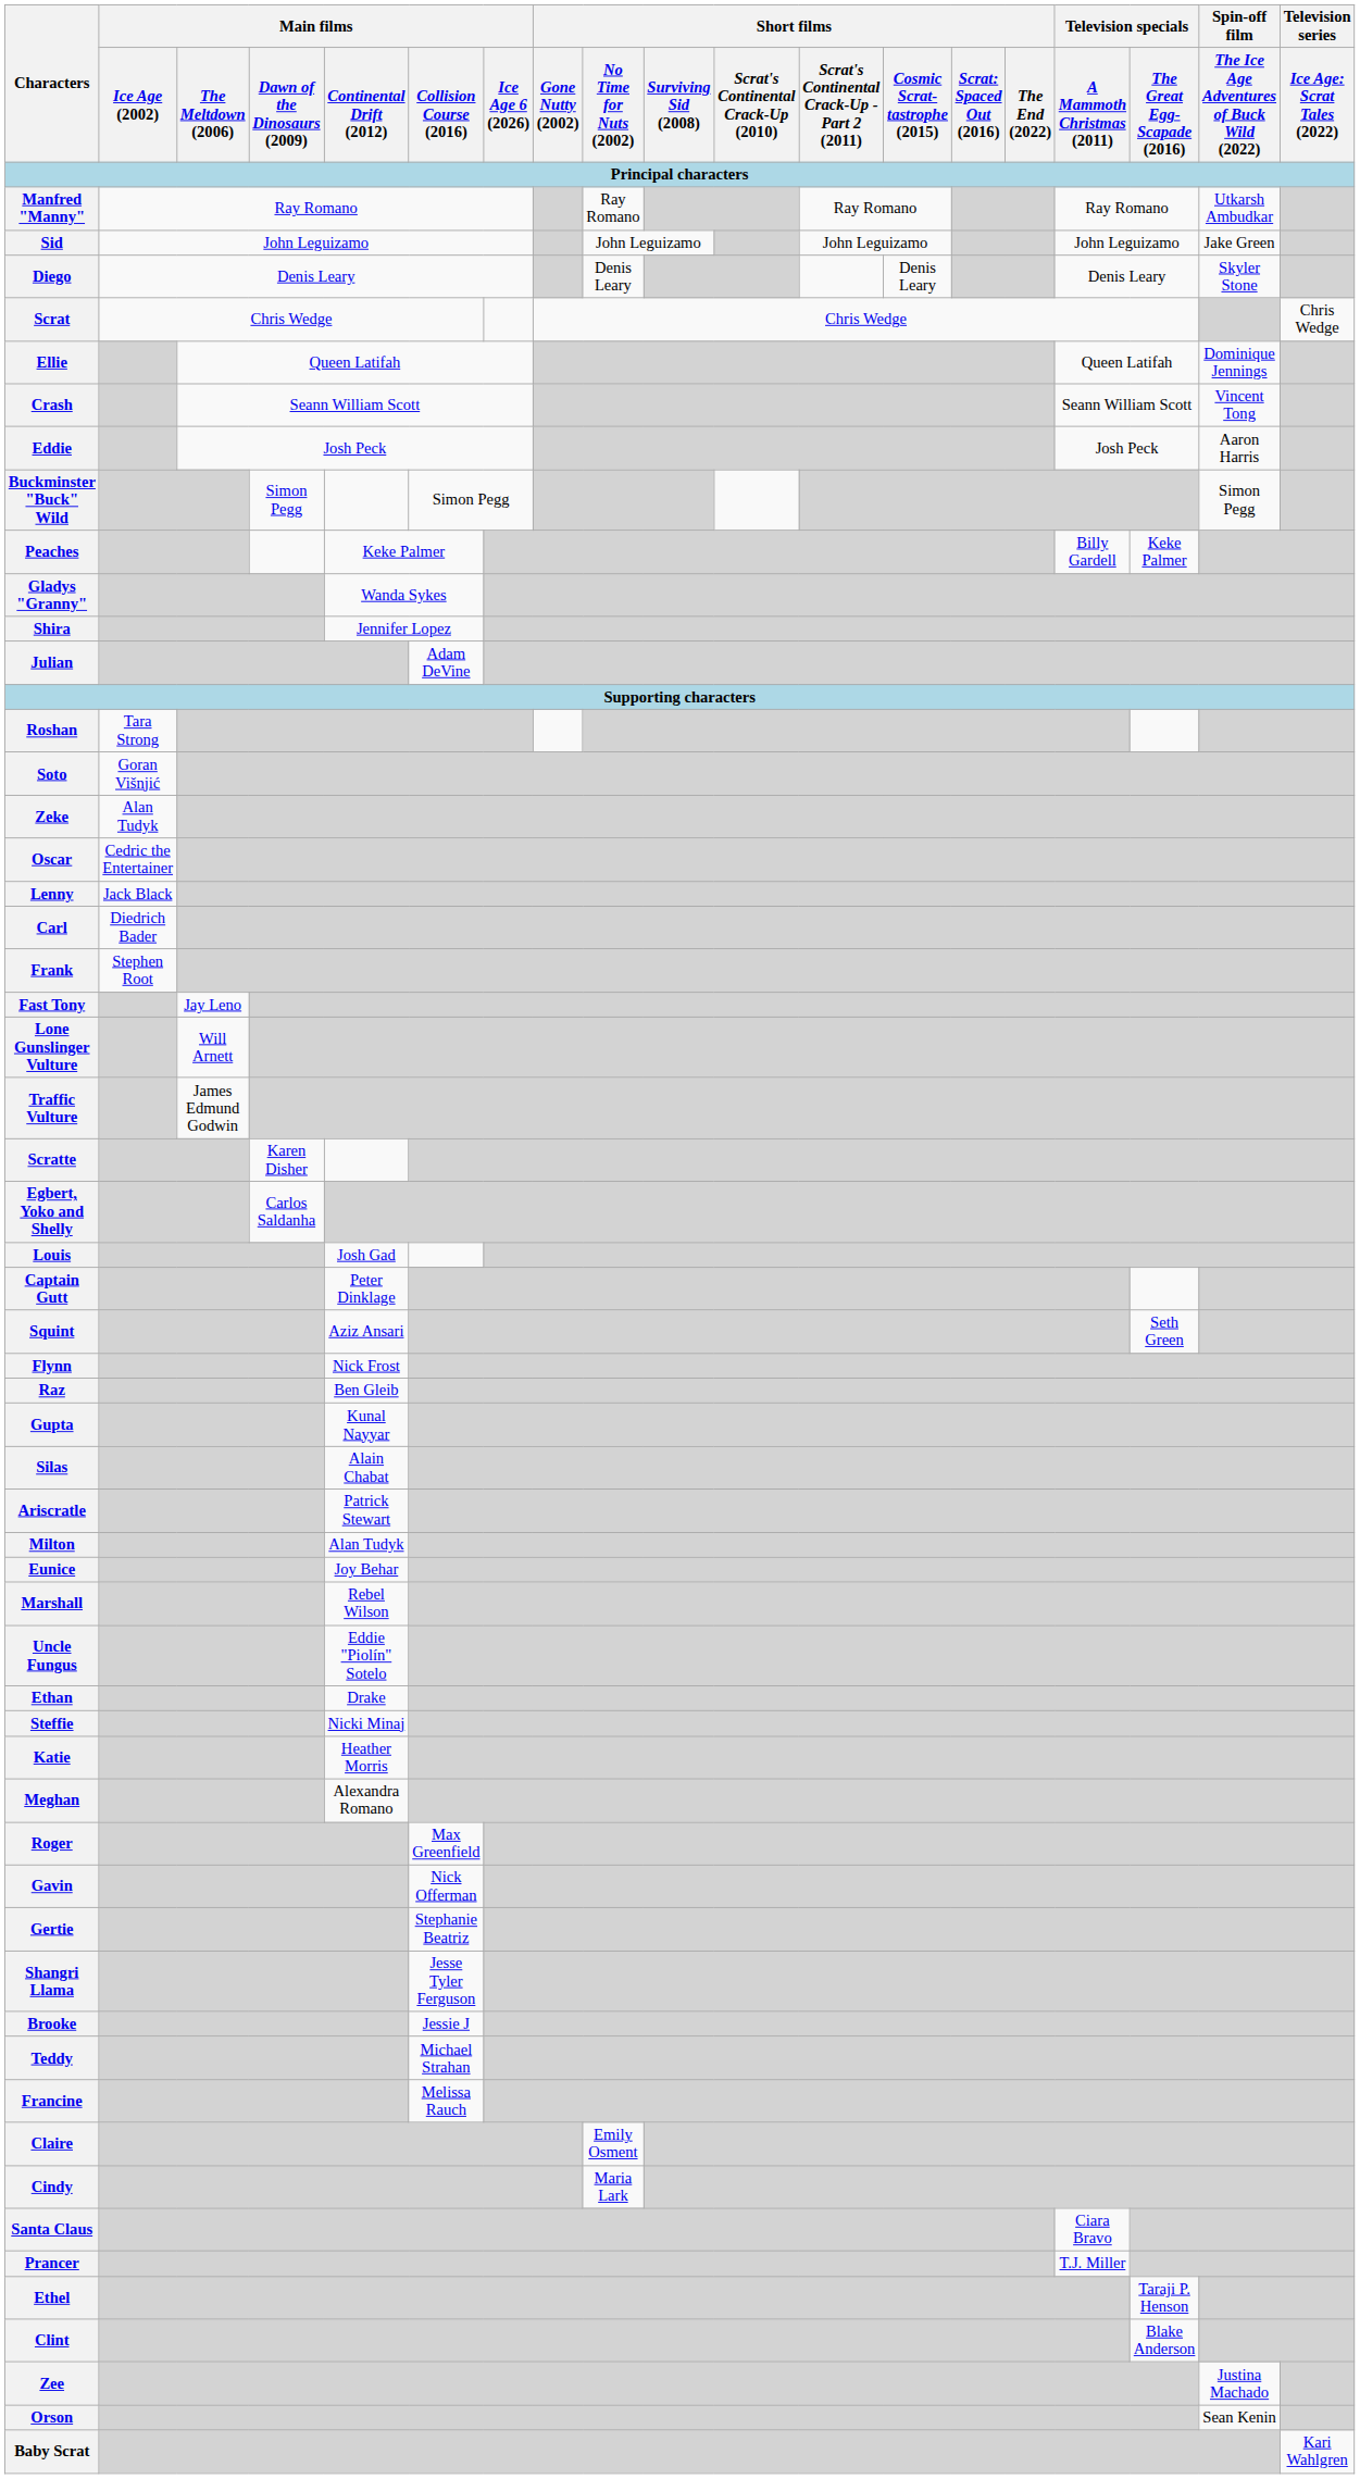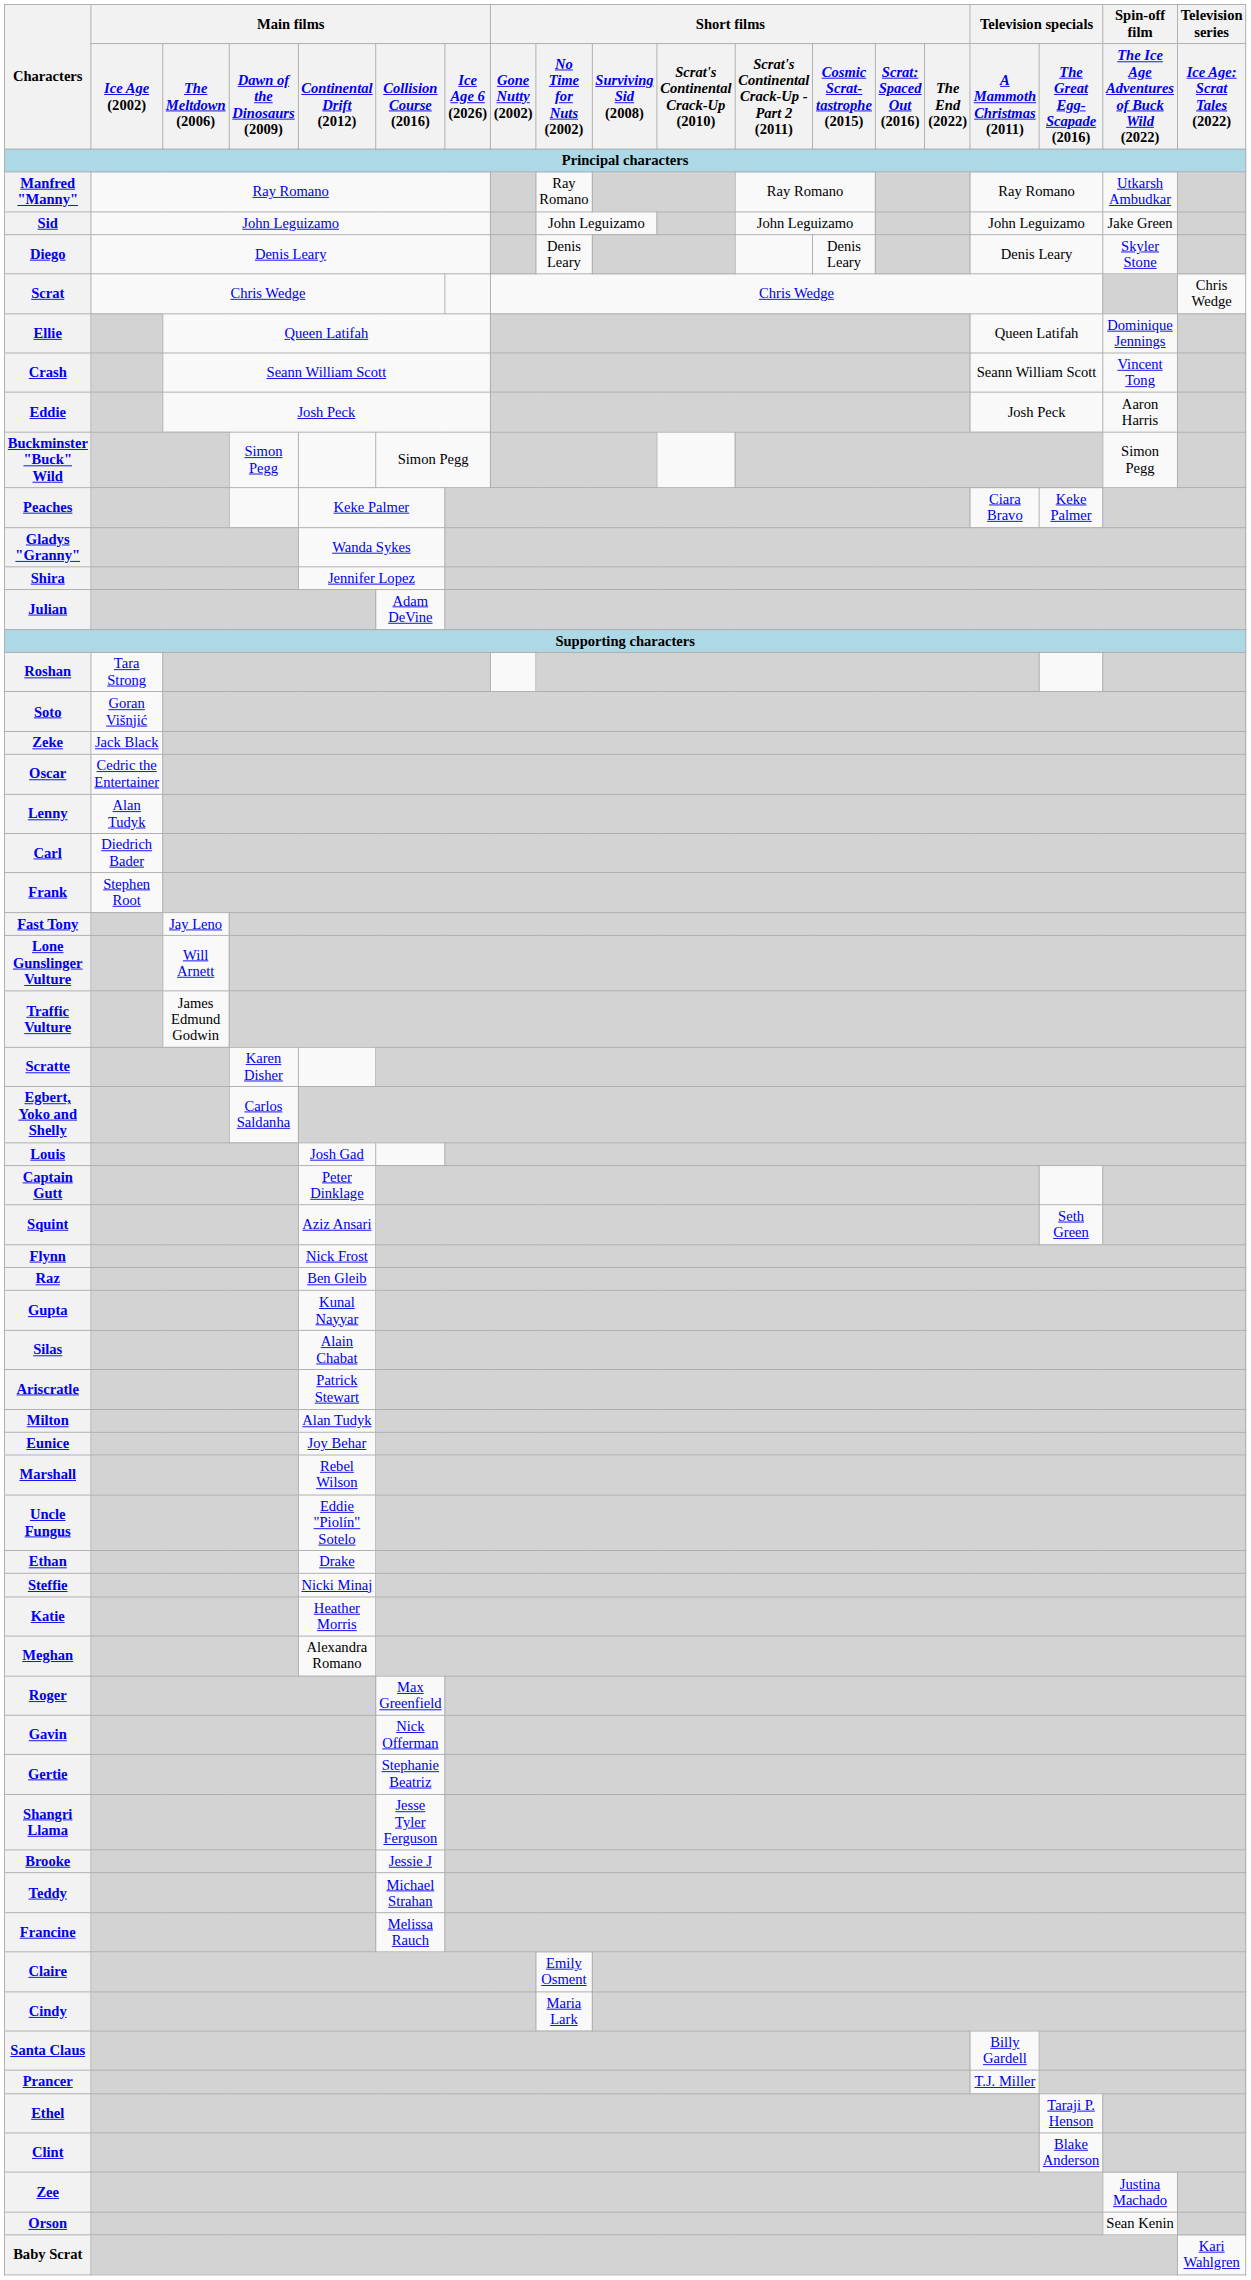 <table class="wikitable" style="text-align:center" width=100%>
 <tr>
 <th width="14%" rowspan="2">Characters</th>
 <th colspan="6">Main films</th>
 <th colspan="8">Short films</th>
 <th colspan="2">Television specials</th>
 <th>Spin-off film</th>
 <th>Television series</th>
 </tr>
 <tr>
 <th align="center" width="14%"><em><a href='#'>Ice Age</a></em> (2002)</th>
 <th align="center" width="12%"><em><a href='#'><br>The Meltdown</a></em> (2006)</th>
 <th align="center" width="16%"><em><a href='#'><br>Dawn of the Dinosaurs</a></em> (2009)</th>
 <th align="center" width="13%"><em><a href='#'><br>Continental Drift</a></em> (2012)</th>
 <th align="center" width="13%"><em><a href='#'><br>Collision Course</a></em> (2016)</th>
 <th align="center" width="13%"><em><a href='#'>Ice Age 6</a></em> (2026) </th>
 <th align="center" width="17%"><em><a href='#'>Gone Nutty</a></em> (2002)</th>
 <th align="center" width="17%"><em><a href='#'>No Time for Nuts</a></em> (2002)</th>
 <th align="center" width="17%"><em><a href='#'>Surviving Sid</a></em> (2008)</th>
 <th align="center" width="17%"><em>Scrat's Continental Crack-Up</em> (2010)</th>
 <th align="center" width="17%"><em>Scrat's Continental Crack-Up - Part 2</em> (2011)</th>
 <th align="center" width="17%"><em><a href='#'>Cosmic Scrat-tastrophe</a></em> (2015)</th>
 <th align="center" width="17%"><em><a href='#'>Scrat: Spaced Out</a></em> (2016)</th>
 <th align="center" width="17%"><br><em>The End</em> (2022)</th>
 <th align="center" width="42.5%"><em><a href='#'><br>A Mammoth Christmas</a></em> (2011)</th>
 <th align="center" width="42.5%"><em><a href='#'><br>The Great Egg-Scapade</a></em> (2016)</th>
 <th align="center" width="16%"><em><a href='#'>The Ice Age Adventures of Buck Wild</a></em> (2022)</th>
 <th align="center" width="17%"><em><a href='#'>Ice Age: Scrat Tales</a></em> (2022)</th>
 </tr>
 <tr>
 <th colspan="19" style="background-color:lightblue;">Principal characters</th>
 </tr>
 <tr>
 <th><a href='#'>Manfred "Manny"</a></th>
 <td colspan="6"><a href='#'>Ray Romano</a></td>
 <td style="background-color:lightgrey;"></td>
 <td>Ray Romano</td>
 <td colspan="2" style="background-color:lightgrey;"></td>
 <td colspan="2">Ray Romano</td>
 <td colspan="2" style="background-color:lightgrey;"></td>
 <td colspan="2">Ray Romano</td>
 <td><a href='#'>Utkarsh Ambudkar</a></td>
 <td style="background-color:lightgrey;"></td>
 </tr>
 <tr>
 <th><a href='#'>Sid</a></th>
 <td colspan="6"><a href='#'>John Leguizamo</a></td>
 <td style="background-color:lightgrey;"></td>
 <td colspan="2">John Leguizamo</td>
 <td style="background-color:lightgrey;"></td>
 <td colspan="2">John Leguizamo</td>
 <td colspan="2" style="background-color:lightgrey;"></td>
 <td colspan="2">John Leguizamo</td>
 <td>Jake Green</td>
 <td style="background-color:lightgrey;"></td>
 </tr>
 <tr>
 <th><a href='#'>Diego</a></th>
 <td colspan="6"><a href='#'>Denis Leary</a></td>
 <td style="background-color:lightgrey;"></td>
 <td>Denis Leary</td>
 <td colspan="2" style="background-color:lightgrey;"></td>
 <td></td>
 <td>Denis Leary</td>
 <td colspan="2" style="background-color:lightgrey;"></td>
 <td colspan="2">Denis Leary</td>
 <td><a href='#'>Skyler Stone</a></td>
 <td style="background-color:lightgrey;"></td>
 </tr>
 <tr>
 <th><a href='#'>Scrat</a></th>
 <td colspan="5"><a href='#'>Chris Wedge</a></td>
 <td></td>
 <td colspan="10"><a href='#'>Chris Wedge</a></td>
 <td style="background-color:lightgrey;"></td>
 <td>Chris Wedge</td>
 </tr>
 <tr>
 <th><a href='#'>Ellie</a></th>
 <td style="background-color:lightgrey;"></td>
 <td colspan="5"><a href='#'>Queen Latifah</a></td>
 <td style="background-color:lightgrey;" colspan="8"></td>
 <td colspan="2">Queen Latifah</td>
 <td><a href='#'>Dominique Jennings</a></td>
 <td style="background-color:lightgrey;"></td>
 </tr>
 <tr>
 <th><a href='#'>Crash</a></th>
 <td style="background-color:lightgrey;"></td>
 <td colspan="5"><a href='#'>Seann William Scott</a></td>
 <td style="background-color:lightgrey;" colspan="8"></td>
 <td colspan="2">Seann William Scott</td>
 <td><a href='#'>Vincent Tong</a></td>
 <td style="background-color:lightgrey;"></td>
 </tr>
 <tr>
 <th><a href='#'>Eddie</a></th>
 <td style="background-color:lightgrey;"></td>
 <td colspan="5"><a href='#'>Josh Peck</a></td>
 <td style="background-color:lightgrey;" colspan="8"></td>
 <td colspan="2">Josh Peck</td>
 <td>Aaron Harris</td>
 <td style="background-color:lightgrey;"></td>
 </tr>
 <tr>
 <th><a href='#'>Buckminster "Buck" Wild</a></th>
 <td colspan="2" style="background-color:lightgrey;"></td>
 <td><a href='#'>Simon Pegg</a></td>
 <td></td>
 <td colspan="2">Simon Pegg</td>
 <td style="background-color:lightgrey;" colspan="3"></td>
 <td></td>
 <td style="background-color:lightgrey;" colspan="6"></td>
 <td>Simon Pegg</td>
 <td style="background-color:lightgrey;"></td>
 </tr>
 <tr>
 <th><a href='#'>Peaches</a></th>
 <td colspan="2" style="background-color:lightgrey;"></td>
 <td></td>
 <td colspan="2"><a href='#'>Keke Palmer</a></td>
 <td style="background-color:lightgrey;" colspan="9"></td>
-<td><a href='#'>Billy Gardell</a></td>
+<td><a href='#'>Ciara Bravo</a></td>
 <td><a href='#'>Keke Palmer</a></td>
 <td colspan="2" style="background-color:lightgrey;"></td>
 </tr>
 <tr>
 <th><a href='#'>Gladys "Granny"</a></th>
 <td colspan="3" style="background-color:lightgrey;"></td>
 <td colspan="2"><a href='#'>Wanda Sykes</a></td>
 <td style="background-color:lightgrey;" colspan="13"></td>
 </tr>
 <tr>
 <th><a href='#'>Shira</a></th>
 <td colspan="3" style="background-color:lightgrey;"></td>
 <td colspan="2"><a href='#'>Jennifer Lopez</a></td>
 <td style="background-color:lightgrey;" colspan="13"></td>
 </tr>
 <tr>
 <th><a href='#'>Julian</a></th>
 <td colspan="4" style="background-color:lightgrey;"></td>
 <td><a href='#'>Adam DeVine</a></td>
 <td style="background-color:lightgrey;" colspan="13"></td>
 </tr>
 <tr>
 <th colspan="20" style="background-color:lightblue;">Supporting characters</th>
 </tr>
 <tr>
 <th><a href='#'>Roshan</a></th>
 <td><a href='#'>Tara Strong</a></td>
 <td colspan="5" style="background-color:lightgrey;"></td>
 <td></td>
 <td style="background-color:lightgrey;" colspan="8"></td>
 <td></td>
 <td colspan="2" style="background-color:lightgrey;"></td>
 </tr>
 <tr>
 <th><a href='#'>Soto</a></th>
 <td><a href='#'>Goran Višnjić</a></td>
 <td colspan="17" style="background-color:lightgrey;"></td>
 </tr>
 <tr>
 <th><a href='#'>Zeke</a></th>
-<td><a href='#'>Alan Tudyk</a></td>
+<td><a href='#'>Jack Black</a></td>
 <td colspan="17" style="background-color:lightgrey;"></td>
 </tr>
 <tr>
 <th><a href='#'>Oscar</a></th>
 <td><a href='#'>Cedric the Entertainer</a></td>
 <td colspan="17" style="background-color:lightgrey;"></td>
 </tr>
 <tr>
 <th><a href='#'>Lenny</a></th>
-<td><a href='#'>Jack Black</a></td>
+<td><a href='#'>Alan Tudyk</a></td>
 <td colspan="17" style="background-color:lightgrey;"></td>
 </tr>
 <tr>
 <th><a href='#'>Carl</a></th>
 <td><a href='#'>Diedrich Bader</a></td>
 <td colspan="17" style="background-color:lightgrey;"></td>
 </tr>
 <tr>
 <th><a href='#'>Frank</a></th>
 <td><a href='#'>Stephen Root</a></td>
 <td colspan="17" style="background-color:lightgrey;"></td>
 </tr>
 <tr>
 <th><a href='#'>Fast Tony</a></th>
 <td style="background-color:lightgrey;"></td>
 <td><a href='#'>Jay Leno</a></td>
 <td colspan="16" style="background-color:lightgrey;"></td>
 </tr>
 <tr>
 <th><a href='#'>Lone Gunslinger Vulture</a></th>
 <td style="background-color:lightgrey;"></td>
 <td><a href='#'>Will Arnett</a></td>
 <td colspan="16" style="background-color:lightgrey;"></td>
 </tr>
 <tr>
 <th><a href='#'>Traffic Vulture</a></th>
 <td style="background-color:lightgrey;"></td>
 <td>James Edmund Godwin</td>
 <td colspan="16" style="background-color:lightgrey;"></td>
 </tr>
 <tr>
 <th><a href='#'>Scratte</a></th>
 <td colspan="2" style="background-color:lightgrey;"></td>
 <td><a href='#'>Karen Disher</a></td>
 <td></td>
 <td colspan="14" style="background-color:lightgrey;"></td>
 </tr>
 <tr>
 <th><a href='#'>Egbert, Yoko and Shelly</a></th>
 <td colspan="2" style="background-color:lightgrey;"></td>
 <td><a href='#'>Carlos Saldanha</a></td>
 <td colspan="15" style="background-color:lightgrey;"></td>
 </tr>
 <tr>
 <th><a href='#'>Louis</a></th>
 <td colspan="3" style="background-color:lightgrey;"></td>
 <td><a href='#'>Josh Gad</a></td>
 <td></td>
 <td style="background-color:lightgrey;" colspan="13"></td>
 </tr>
 <tr>
 <th><a href='#'>Captain Gutt</a></th>
 <td colspan="3" style="background-color:lightgrey;"></td>
 <td><a href='#'>Peter Dinklage</a></td>
 <td colspan="11" style="background-color:lightgrey;"></td>
 <td></td>
 <td colspan="2" style="background-color:lightgrey;"></td>
 </tr>
 <tr>
 <th><a href='#'>Squint</a></th>
 <td colspan="3" style="background-color:lightgrey;"></td>
 <td><a href='#'>Aziz Ansari</a></td>
 <td colspan="11" style="background-color:lightgrey;"></td>
 <td><a href='#'>Seth Green</a></td>
 <td style="background-color:lightgrey;" colspan="2"></td>
 </tr>
 <tr>
 <th><a href='#'>Flynn</a></th>
 <td colspan="3" style="background-color:lightgrey;"></td>
 <td><a href='#'>Nick Frost</a></td>
 <td colspan="14" style="background-color:lightgrey;"></td>
 </tr>
 <tr>
 <th><a href='#'>Raz</a></th>
 <td colspan="3" style="background-color:lightgrey;"></td>
 <td><a href='#'>Ben Gleib</a></td>
 <td colspan="14" style="background-color:lightgrey;"></td>
 </tr>
 <tr>
 <th><a href='#'>Gupta</a></th>
 <td colspan="3" style="background-color:lightgrey;"></td>
 <td><a href='#'>Kunal Nayyar</a></td>
 <td colspan="14" style="background-color:lightgrey;"></td>
 </tr>
 <tr>
 <th><a href='#'>Silas</a></th>
 <td colspan="3" style="background-color:lightgrey;"></td>
 <td><a href='#'>Alain Chabat</a></td>
 <td colspan="14" style="background-color:lightgrey;"></td>
 </tr>
 <tr>
 <th><a href='#'>Ariscratle</a></th>
 <td colspan="3" style="background-color:lightgrey;"></td>
 <td><a href='#'>Patrick Stewart</a></td>
 <td colspan="14" style="background-color:lightgrey;"></td>
 </tr>
 <tr>
 <th><a href='#'>Milton</a></th>
 <td colspan="3" style="background-color:lightgrey;"></td>
 <td><a href='#'>Alan Tudyk</a></td>
 <td colspan="14" style="background-color:lightgrey;"></td>
 </tr>
 <tr>
 <th><a href='#'>Eunice</a></th>
 <td colspan="3" style="background-color:lightgrey;"></td>
 <td><a href='#'>Joy Behar</a></td>
 <td colspan="14" style="background-color:lightgrey;"></td>
 </tr>
 <tr>
 <th><a href='#'>Marshall</a></th>
 <td colspan="3" style="background-color:lightgrey;"></td>
 <td><a href='#'>Rebel Wilson</a></td>
 <td colspan="14" style="background-color:lightgrey;"></td>
 </tr>
 <tr>
 <th><a href='#'>Uncle Fungus</a></th>
 <td colspan="3" style="background-color:lightgrey;"></td>
 <td><a href='#'>Eddie "Piolín" Sotelo</a></td>
 <td colspan="14" style="background-color:lightgrey;"></td>
 </tr>
 <tr>
 <th><a href='#'>Ethan</a></th>
 <td colspan="3" style="background-color:lightgrey;"></td>
 <td><a href='#'>Drake</a></td>
 <td colspan="14" style="background-color:lightgrey;"></td>
 </tr>
 <tr>
 <th><a href='#'>Steffie</a></th>
 <td colspan="3" style="background-color:lightgrey;"></td>
 <td><a href='#'>Nicki Minaj</a></td>
 <td colspan="14" style="background-color:lightgrey;"></td>
 </tr>
 <tr>
 <th><a href='#'>Katie</a></th>
 <td colspan="3" style="background-color:lightgrey;"></td>
 <td><a href='#'>Heather Morris</a></td>
 <td colspan="14" style="background-color:lightgrey;"></td>
 </tr>
 <tr>
 <th><a href='#'>Meghan</a></th>
 <td colspan="3" style="background-color:lightgrey;"></td>
 <td>Alexandra Romano</td>
 <td colspan="14" style="background-color:lightgrey;"></td>
 </tr>
 <tr>
 <th><a href='#'>Roger</a></th>
 <td colspan="4" style="background-color:lightgrey;"></td>
 <td><a href='#'>Max Greenfield</a></td>
 <td style="background-color:lightgrey;" colspan="15"></td>
 </tr>
 <tr>
 <th><a href='#'>Gavin</a></th>
 <td colspan="4" style="background-color:lightgrey;"></td>
 <td><a href='#'>Nick Offerman</a></td>
 <td style="background-color:lightgrey;" colspan="15"></td>
 </tr>
 <tr>
 <th><a href='#'>Gertie</a></th>
 <td colspan="4" style="background-color:lightgrey;"></td>
 <td><a href='#'>Stephanie Beatriz</a></td>
 <td style="background-color:lightgrey;" colspan="15"></td>
 </tr>
 <tr>
 <th><a href='#'>Shangri Llama</a></th>
 <td colspan="4" style="background-color:lightgrey;"></td>
 <td><a href='#'>Jesse Tyler Ferguson</a></td>
 <td style="background-color:lightgrey;" colspan="15"></td>
 </tr>
 <tr>
 <th><a href='#'>Brooke</a></th>
 <td colspan="4" style="background-color:lightgrey;"></td>
 <td><a href='#'>Jessie J</a></td>
 <td style="background-color:lightgrey;" colspan="13"></td>
 </tr>
 <tr>
 <th><a href='#'>Teddy</a></th>
 <td colspan="4" style="background-color:lightgrey;"></td>
 <td><a href='#'>Michael Strahan</a></td>
 <td style="background-color:lightgrey;" colspan="13"></td>
 </tr>
 <tr>
 <th><a href='#'>Francine</a></th>
 <td colspan="4" style="background-color:lightgrey;"></td>
 <td><a href='#'>Melissa Rauch</a></td>
 <td style="background-color:lightgrey;" colspan="13"></td>
 </tr>
 <tr>
 <th><a href='#'>Claire</a></th>
 <td colspan="7" style="background-color:lightgrey;"></td>
 <td><a href='#'>Emily Osment</a></td>
 <td colspan="10" style="background-color:lightgrey;"></td>
 </tr>
 <tr>
 <th><a href='#'>Cindy</a></th>
 <td colspan="7" style="background-color:lightgrey;"></td>
 <td><a href='#'>Maria Lark</a></td>
 <td colspan="10" style="background-color:lightgrey;"></td>
 </tr>
 <tr>
 <th><a href='#'>Santa Claus</a></th>
 <td colspan="14" style="background-color:lightgrey;"></td>
-<td><a href='#'>Ciara Bravo</a></td>
+<td><a href='#'>Billy Gardell</a></td>
 <td style="background-color:lightgrey;" colspan="3"></td>
 </tr>
 <tr>
 <th><a href='#'>Prancer</a></th>
 <td colspan="14" style="background-color:lightgrey;"></td>
 <td><a href='#'>T.J. Miller</a></td>
 <td style="background-color:lightgrey;" colspan="3"></td>
 </tr>
 <tr>
 <th><a href='#'>Ethel</a></th>
 <td style="background-color:lightgrey;" colspan="15"></td>
 <td><a href='#'>Taraji P. Henson</a></td>
 <td style="background-color:lightgrey;" colspan="2"></td>
 </tr>
 <tr>
 <th><a href='#'>Clint</a></th>
 <td style="background-color:lightgrey;" colspan="15"></td>
 <td><a href='#'>Blake Anderson</a></td>
 <td style="background-color:lightgrey;" colspan="2"></td>
 </tr>
 <tr>
 <th><a href='#'>Zee</a></th>
 <td colspan="16" style="background-color:lightgrey;"></td>
 <td><a href='#'>Justina Machado</a></td>
 <td style="background-color:lightgrey;"></td>
 </tr>
 <tr>
 <th><a href='#'>Orson</a></th>
 <td colspan="16" style="background-color:lightgrey;"></td>
 <td>Sean Kenin</td>
 <td style="background-color:lightgrey;"></td>
 </tr>
 <tr>
 <th>Baby Scrat</th>
 <td colspan="17" style="background-color:lightgrey;"></td>
 <td><a href='#'>Kari Wahlgren</a></td>
 </tr>
 </table>
